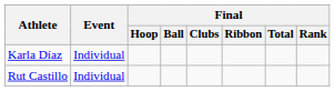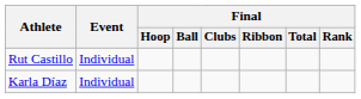 <table class="wikitable" style="font-size:90%">
 <tr>
 <th rowspan="2">Athlete</th>
 <th rowspan="2">Event</th>
 <th colspan="6">Final</th>
 </tr>
 <tr style="font-size:95%">
 <th>Hoop</th>
 <th>Ball</th>
 <th>Clubs</th>
 <th>Ribbon</th>
 <th>Total</th>
 <th>Rank</th>
 </tr>
 <tr align=center>
+<td align=left><a href='#'>Rut Castillo</a></td>
+<td align=left><a href='#'>Individual</a></td>
+<td></td>
+<td></td>
+<td></td>
+<td></td>
+<td></td>
+<td></td>
+</tr>
+<tr align=center>
 <td align=left><a href='#'>Karla Díaz</a></td>
 <td align=left><a href='#'>Individual</a></td>
 <td></td>
 <td></td>
 <td></td>
 <td></td>
 <td></td>
 <td></td>
 </tr>
-<tr align=center>
-<td align=left><a href='#'>Rut Castillo</a></td>
-<td align=left><a href='#'>Individual</a></td>
-<td></td>
-<td></td>
-<td></td>
-<td></td>
-<td></td>
-<td></td>
-</tr>
 </table>
